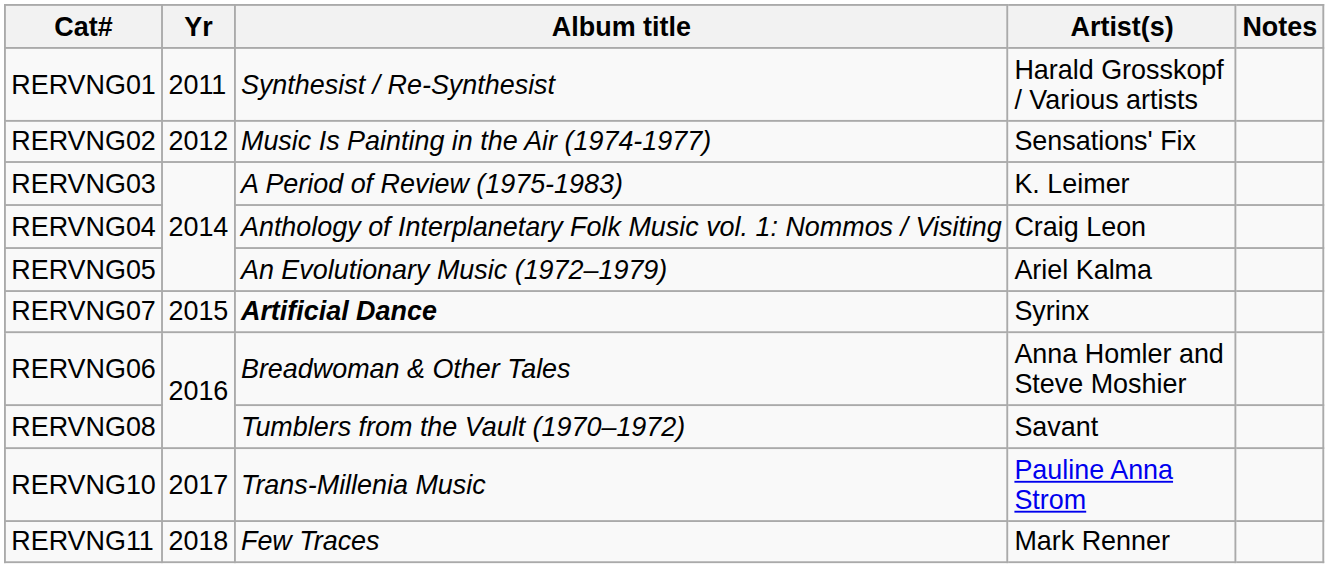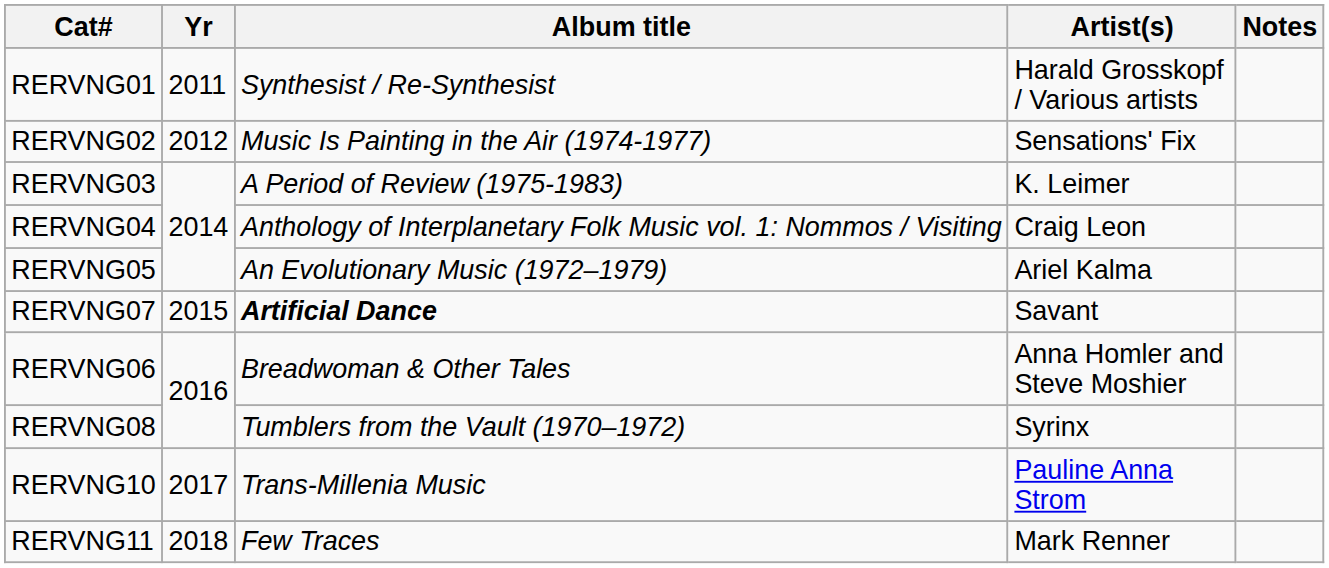 <table class="wikitable sortable" style="text-align:left;font-size:90%;">
 <tr>
 <th>Cat#</th>
 <th data-sort-type="date;">Yr</th>
 <th>Album title</th>
 <th style="width:8em;">Artist(s)</th>
 <th>Notes</th>
 </tr>
 <tr>
 <td>RERVNG01</td>
 <td>2011</td>
 <td><em>Synthesist / Re-Synthesist </em></td>
 <td>Harald Grosskopf / Various artists</td>
 <td></td>
 </tr>
 <tr>
 <td>RERVNG02</td>
 <td>2012</td>
 <td><em>Music Is Painting in the Air (1974-1977)</em></td>
 <td>Sensations' Fix</td>
 <td></td>
 </tr>
 <tr>
 <td>RERVNG03</td>
 <td rowspan="3">2014</td>
 <td><em>A Period of Review (1975-1983)</em></td>
 <td>K. Leimer</td>
 <td></td>
 </tr>
 <tr>
 <td>RERVNG04</td>
 <td><em>Anthology of Interplanetary Folk Music vol. 1: Nommos / Visiting</em></td>
 <td>Craig Leon</td>
 <td></td>
 </tr>
 <tr>
 <td>RERVNG05</td>
 <td><em> An Evolutionary Music (1972–1979)  </em></td>
 <td>Ariel Kalma</td>
 <td></td>
 </tr>
 <tr>
 <td>RERVNG07</td>
 <td>2015</td>
 <td><strong><em>Artificial Dance</em></strong></td>
-<td>Syrinx</td>
+<td>Savant</td>
 <td></td>
 </tr>
 <tr>
 <td>RERVNG06</td>
 <td rowspan="2">2016</td>
 <td><em>Breadwoman & Other Tales</em></td>
 <td>Anna Homler and Steve Moshier</td>
 <td></td>
 </tr>
 <tr>
 <td>RERVNG08</td>
 <td><em>Tumblers from the Vault (1970–1972)</em></td>
-<td>Savant</td>
+<td>Syrinx</td>
 <td></td>
 </tr>
 <tr>
 <td>RERVNG10</td>
 <td>2017</td>
 <td><em>Trans-Millenia Music</em></td>
 <td><a href='#'>Pauline Anna Strom</a></td>
 <td></td>
 </tr>
 <tr>
 <td>RERVNG11</td>
 <td>2018</td>
 <td><em>Few Traces</em></td>
 <td>Mark Renner</td>
 <td></td>
 </tr>
 </table>
